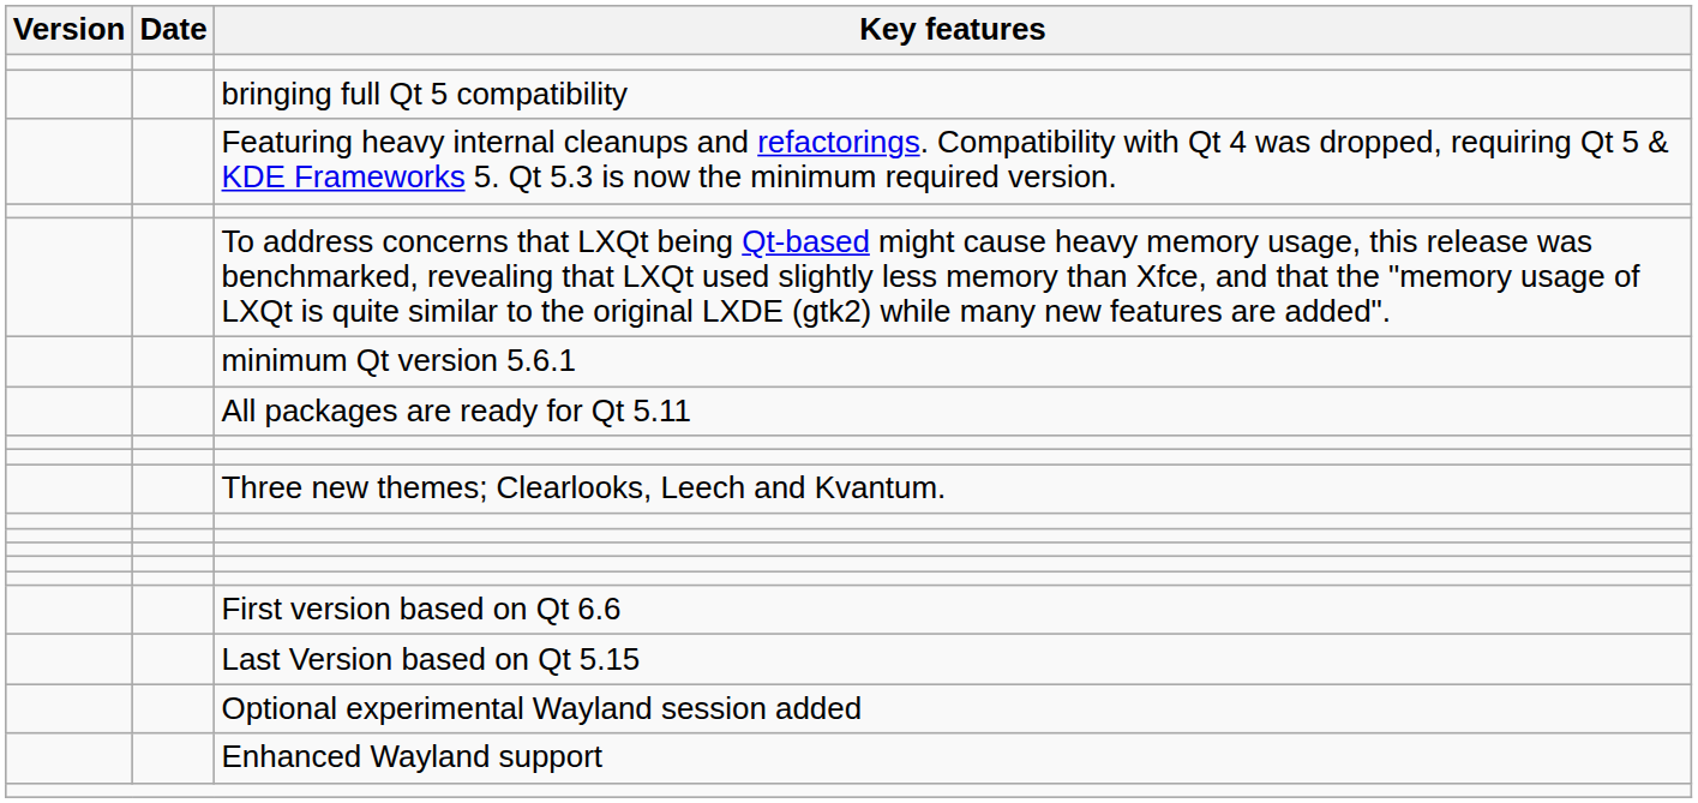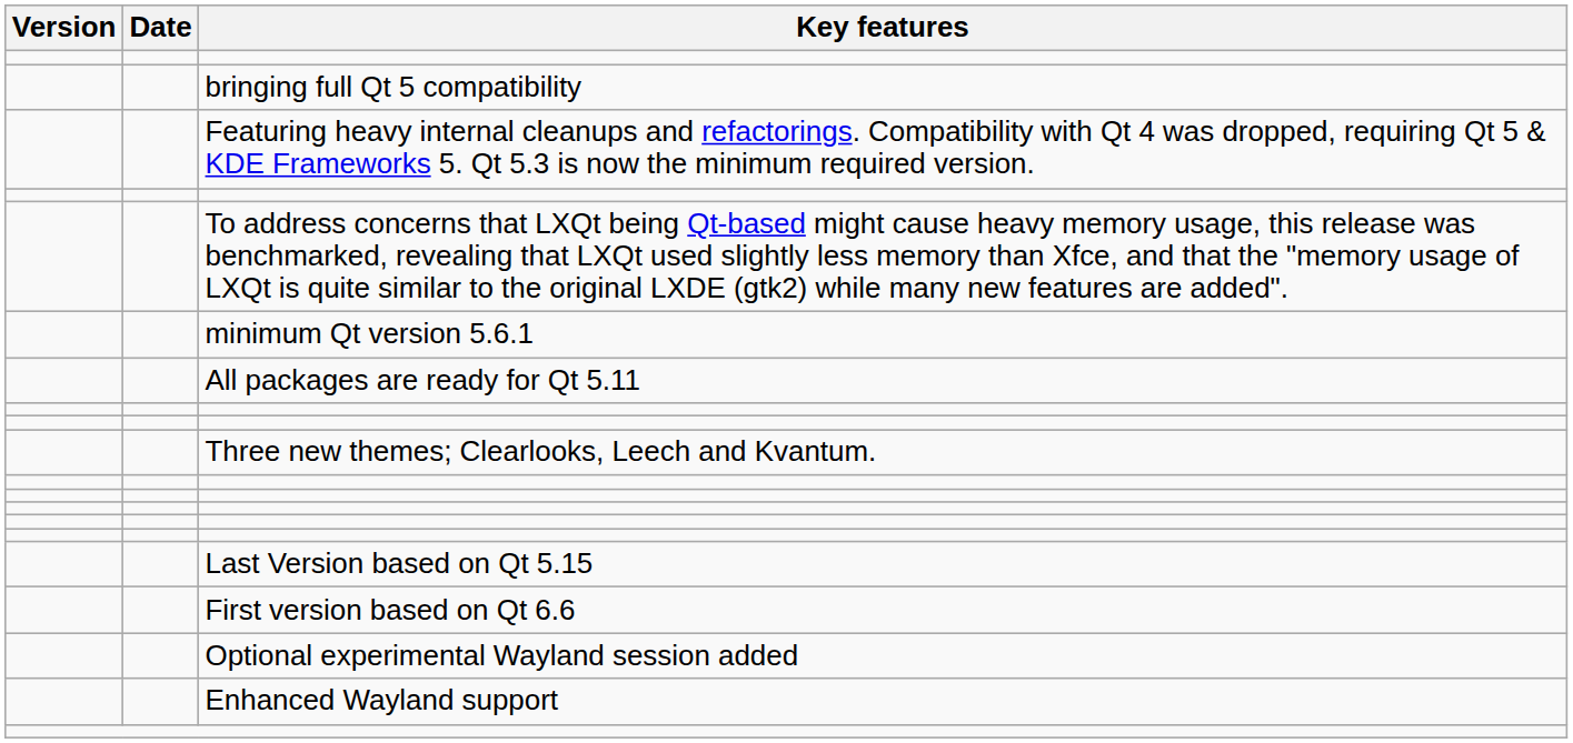 <table class="wikitable">
 <tr>
 <th>Version</th>
 <th>Date</th>
 <th>Key features</th>
 </tr>
 <tr>
 <td></td>
 <td></td>
 </tr>
 <tr>
 <td></td>
 <td></td>
 <td>bringing full Qt 5 compatibility</td>
 </tr>
 <tr>
 <td></td>
 <td></td>
 <td>Featuring heavy internal cleanups and <a href='#'>refactorings</a>. Compatibility with Qt 4 was dropped, requiring Qt 5 & <a href='#'>KDE Frameworks</a> 5. Qt 5.3 is now the minimum required version.</td>
 </tr>
 <tr>
 <td></td>
 <td></td>
 <td></td>
 </tr>
 <tr>
 <td></td>
 <td></td>
 <td>To address concerns that LXQt being <a href='#'>Qt-based</a> might cause heavy memory usage, this release was benchmarked, revealing that LXQt used slightly less memory than Xfce, and that the "memory usage of LXQt is quite similar to the original LXDE (gtk2) while many new features are added".</td>
 </tr>
 <tr>
 <td></td>
 <td></td>
 <td>minimum Qt version 5.6.1</td>
 </tr>
 <tr>
 <td> </td>
 <td></td>
 <td>All packages are ready for Qt 5.11</td>
 </tr>
 <tr>
 <td></td>
 <td></td>
 <td></td>
 </tr>
 <tr>
 <td></td>
 <td></td>
 <td></td>
 </tr>
 <tr>
 <td></td>
 <td></td>
 <td>Three new themes; Clearlooks, Leech and Kvantum.</td>
 </tr>
 <tr>
 <td></td>
 <td></td>
 <td></td>
 </tr>
 <tr>
 <td></td>
 <td></td>
 <td></td>
 </tr>
 <tr>
 <td></td>
 <td></td>
 <td></td>
 </tr>
 <tr>
 <td></td>
 <td></td>
 <td></td>
 </tr>
 <tr>
 <td></td>
 <td></td>
 <td></td>
 </tr>
 <tr>
 <td></td>
 <td></td>
-<td>First version based on Qt 6.6</td>
+<td>Last Version based on Qt 5.15</td>
 </tr>
 <tr>
 <td></td>
 <td></td>
-<td>Last Version based on Qt 5.15</td>
+<td>First version based on Qt 6.6</td>
 </tr>
 <tr>
 <td></td>
 <td></td>
 <td>Optional experimental Wayland session added</td>
 </tr>
 <tr>
 <td></td>
 <td></td>
 <td>Enhanced Wayland support</td>
 </tr>
 <tr>
 <td colspan="3"><small></small></td>
 </tr>
 </table>
